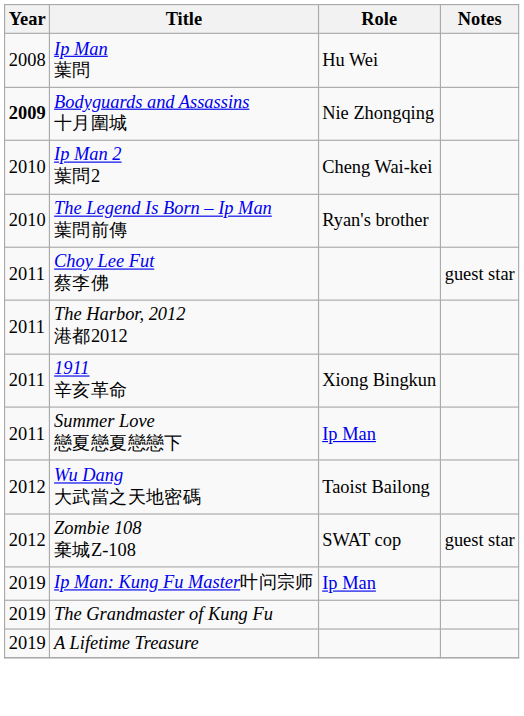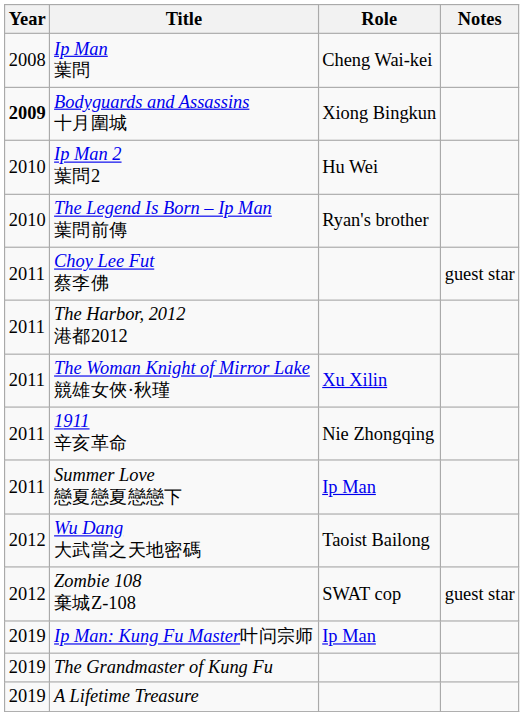 <table class="wikitable sortable">
 <tr>
 <th>Year</th>
 <th>Title</th>
 <th>Role</th>
 <th class="unsortable">Notes</th>
 </tr>
 <tr>
 <td>2008</td>
 <td><em><a href='#'>Ip Man</a></em><br>葉問</td>
-<td>Hu Wei</td>
+<td>Cheng Wai-kei</td>
 <td></td>
 </tr>
 <tr>
 <td><strong>2009</strong></td>
 <td><em><a href='#'>Bodyguards and Assassins</a></em><br>十月圍城</td>
-<td>Nie Zhongqing</td>
+<td>Xiong Bingkun</td>
 <td></td>
 </tr>
 <tr>
 <td>2010</td>
 <td><em><a href='#'>Ip Man 2</a></em><br>葉問2</td>
-<td>Cheng Wai-kei</td>
+<td>Hu Wei</td>
 <td></td>
 </tr>
 <tr>
 <td>2010</td>
 <td><em><a href='#'>The Legend Is Born – Ip Man</a></em><br>葉問前傳</td>
 <td>Ryan's brother</td>
 <td></td>
 </tr>
 <tr>
 <td>2011</td>
 <td><em><a href='#'>Choy Lee Fut</a></em><br>蔡李佛</td>
 <td></td>
 <td>guest star</td>
 </tr>
 <tr>
 <td>2011</td>
 <td><em>The Harbor, 2012</em><br>港都2012</td>
 <td></td>
 <td></td>
 </tr>
 <tr>
 <td>2011</td>
+<td><em><a href='#'>The Woman Knight of Mirror Lake</a></em><br>競雄女俠·秋瑾</td>
+<td><a href='#'>Xu Xilin</a></td>
+<td></td>
+</tr>
+<tr>
+<td>2011</td>
 <td><em><a href='#'>1911</a></em><br>辛亥革命</td>
-<td>Xiong Bingkun</td>
+<td>Nie Zhongqing</td>
 <td></td>
 </tr>
 <tr>
 <td>2011</td>
 <td><em>Summer Love</em><br>戀夏戀夏戀戀下</td>
 <td><a href='#'>Ip Man</a></td>
 <td></td>
 </tr>
 <tr>
 <td>2012</td>
 <td><em><a href='#'>Wu Dang</a></em><br>大武當之天地密碼</td>
 <td>Taoist Bailong</td>
 <td></td>
 </tr>
 <tr>
 <td>2012</td>
 <td><em>Zombie 108</em><br>棄城Z-108</td>
 <td>SWAT cop</td>
 <td>guest star</td>
 </tr>
 <tr>
 <td>2019</td>
 <td><em><a href='#'>Ip Man: Kung Fu Master</a></em>叶问宗师</td>
 <td><a href='#'>Ip Man</a></td>
 <td></td>
 </tr>
 <tr>
 <td>2019</td>
 <td><em>The Grandmaster of Kung Fu</em></td>
 <td></td>
 <td></td>
 </tr>
 <tr>
 <td>2019</td>
 <td><em>A Lifetime Treasure</em></td>
 <td></td>
 <td></td>
 </tr>
 <tr>
 </tr>
 </table>
